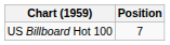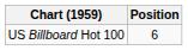 <table class="wikitable plainrowheaders">
 <tr>
 <th>Chart (1959)</th>
 <th>Position</th>
 </tr>
 <tr>
 <td>US <em>Billboard</em> Hot 100</td>
-<td style="text-align:center;">7</td>
+<td style="text-align:center;">6</td>
 </tr>
 </table>
